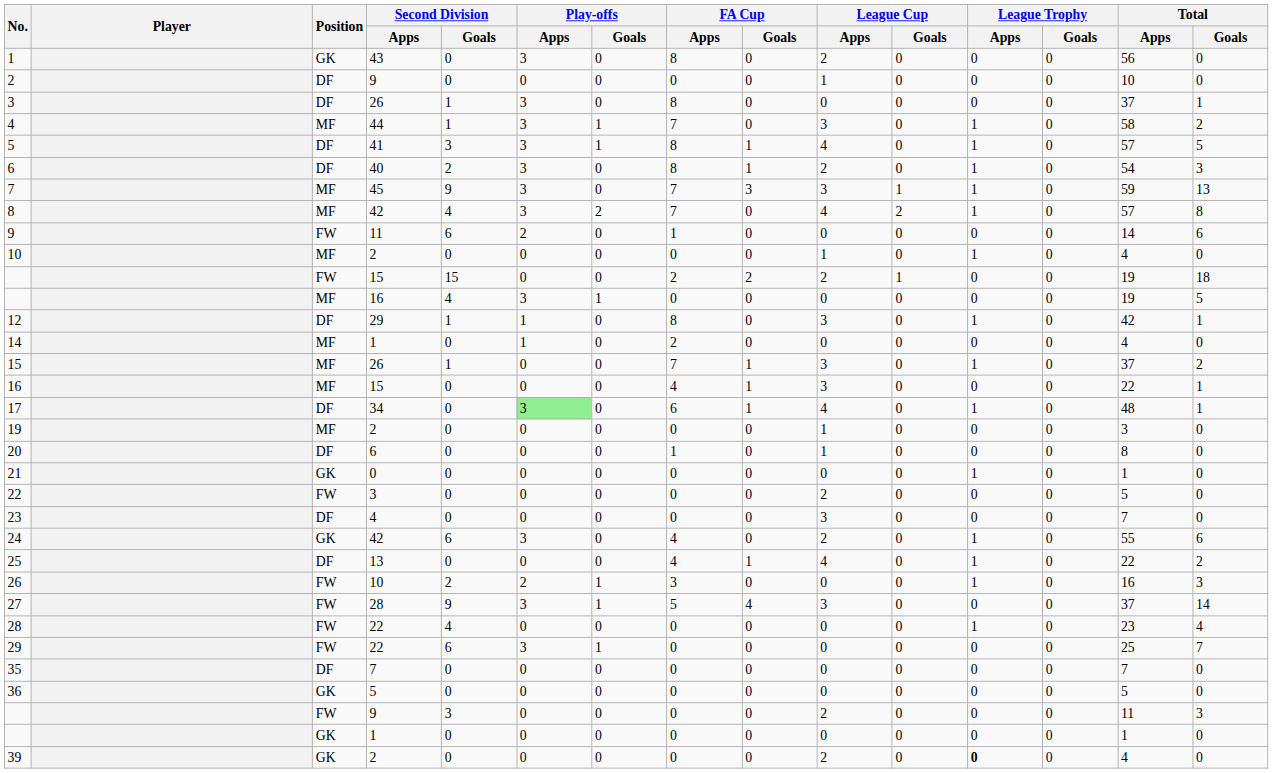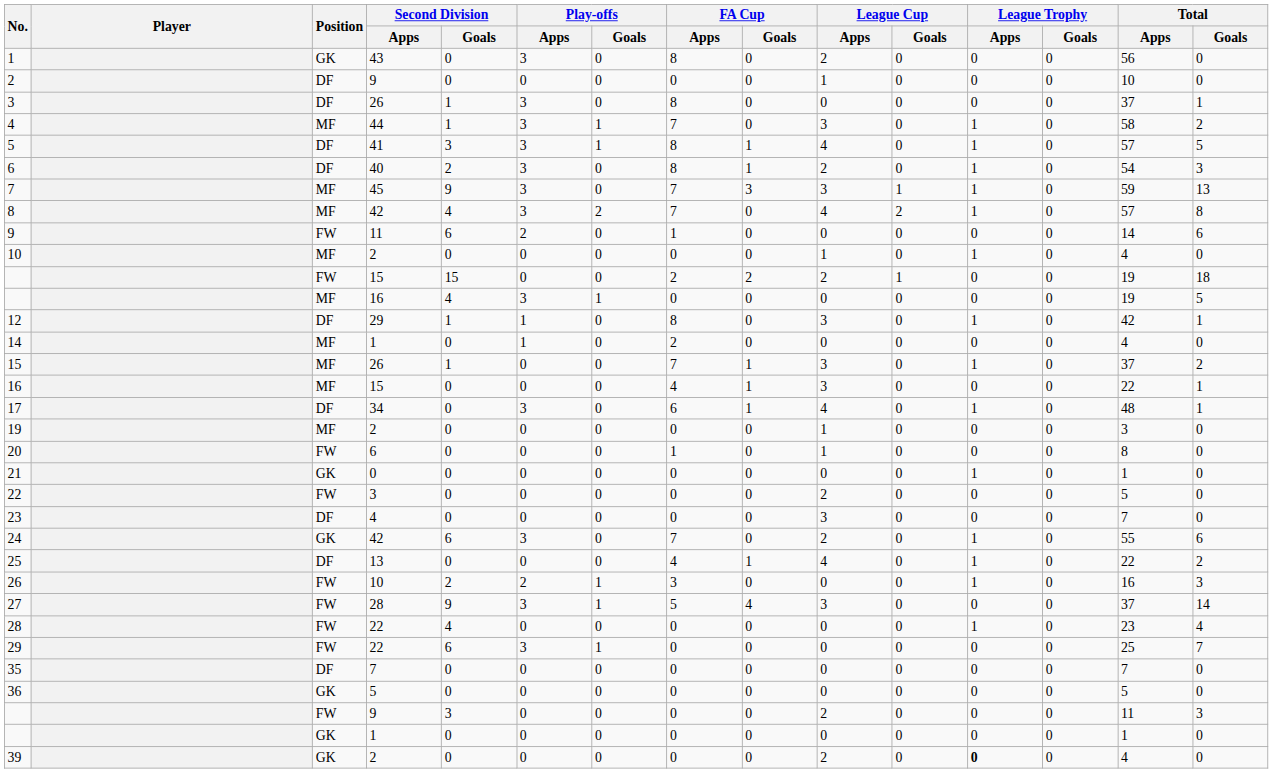 <table class="wikitable plainrowheaders sortable">
 <tr>
 <th rowspan=2>No.</th>
 <th rowspan=2 style="width:20em"scope=col>Player</th>
 <th rowspan=2>Position</th>
 <th colspan=2 style="width:10em"scope=col><a href='#'>Second Division</a></th>
 <th colspan=2 style="width:10em"scope=col><a href='#'>Play-offs</a></th>
 <th colspan=2 style="width:10em"scope=col><a href='#'>FA Cup</a></th>
 <th colspan=2 style="width:10em"scope=col><a href='#'>League Cup</a></th>
 <th colspan=2 style="width:10em"scope=col><a href='#'>League Trophy</a></th>
 <th colspan=2 style="width:10em"scope=col>Total</th>
 </tr>
 <tr>
 <th style="width:5em">Apps</th>
 <th style="width:5em">Goals</th>
 <th style="width:5em">Apps</th>
 <th style="width:5em">Goals</th>
 <th style="width:5em">Apps</th>
 <th style="width:5em">Goals</th>
 <th style="width:5em">Apps</th>
 <th style="width:5em">Goals</th>
 <th style="width:5em">Apps</th>
 <th style="width:5em">Goals</th>
 <th style="width:5em">Apps</th>
 <th style="width:5em">Goals</th>
 </tr>
 <tr>
 <td align="left">1</td>
 <th scope=row align="left"></th>
 <td align="left">GK</td>
 <td>43</td>
 <td>0</td>
 <td>3</td>
 <td>0</td>
 <td>8</td>
 <td>0</td>
 <td>2</td>
 <td>0</td>
 <td>0</td>
 <td>0</td>
 <td>56</td>
 <td>0</td>
 </tr>
 <tr>
 <td align="left">2</td>
 <th scope=row align="left"></th>
 <td align="left">DF</td>
 <td>9</td>
 <td>0</td>
 <td>0</td>
 <td>0</td>
 <td>0</td>
 <td>0</td>
 <td>1</td>
 <td>0</td>
 <td>0</td>
 <td>0</td>
 <td>10</td>
 <td>0</td>
 </tr>
 <tr>
 <td align="left">3</td>
 <th scope=row align="left"></th>
 <td align="left">DF</td>
 <td>26</td>
 <td>1</td>
 <td>3</td>
 <td>0</td>
 <td>8</td>
 <td>0</td>
 <td>0</td>
 <td>0</td>
 <td>0</td>
 <td>0</td>
 <td>37</td>
 <td>1</td>
 </tr>
 <tr>
 <td align="left">4</td>
 <th scope=row align="left"></th>
 <td align="left">MF</td>
 <td>44</td>
 <td>1</td>
 <td>3</td>
 <td>1</td>
 <td>7</td>
 <td>0</td>
 <td>3</td>
 <td>0</td>
 <td>1</td>
 <td>0</td>
 <td>58</td>
 <td>2</td>
 </tr>
 <tr>
 <td align="left">5</td>
 <th scope=row align="left"></th>
 <td align="left">DF</td>
 <td>41</td>
 <td>3</td>
 <td>3</td>
 <td>1</td>
 <td>8</td>
 <td>1</td>
 <td>4</td>
 <td>0</td>
 <td>1</td>
 <td>0</td>
 <td>57</td>
 <td>5</td>
 </tr>
 <tr>
 <td align="left">6</td>
 <th scope=row align="left"></th>
 <td align="left">DF</td>
 <td>40</td>
 <td>2</td>
 <td>3</td>
 <td>0</td>
 <td>8</td>
 <td>1</td>
 <td>2</td>
 <td>0</td>
 <td>1</td>
 <td>0</td>
 <td>54</td>
 <td>3</td>
 </tr>
 <tr>
 <td align="left">7</td>
 <th scope=row align="left"></th>
 <td align="left">MF</td>
 <td>45</td>
 <td>9</td>
 <td>3</td>
 <td>0</td>
 <td>7</td>
 <td>3</td>
 <td>3</td>
 <td>1</td>
 <td>1</td>
 <td>0</td>
 <td>59</td>
 <td>13</td>
 </tr>
 <tr>
 <td align="left">8</td>
 <th scope=row align="left"></th>
 <td align="left">MF</td>
 <td>42</td>
 <td>4</td>
 <td>3</td>
 <td>2</td>
 <td>7</td>
 <td>0</td>
 <td>4</td>
 <td>2</td>
 <td>1</td>
 <td>0</td>
 <td>57</td>
 <td>8</td>
 </tr>
 <tr>
 <td align="left">9</td>
 <th scope=row align="left"></th>
 <td align="left">FW</td>
 <td>11</td>
 <td>6</td>
 <td>2</td>
 <td>0</td>
 <td>1</td>
 <td>0</td>
 <td>0</td>
 <td>0</td>
 <td>0</td>
 <td>0</td>
 <td>14</td>
 <td>6</td>
 </tr>
 <tr>
 <td align="left">10</td>
 <th scope=row align="left"></th>
 <td align="left">MF</td>
 <td>2</td>
 <td>0</td>
 <td>0</td>
 <td>0</td>
 <td>0</td>
 <td>0</td>
 <td>1</td>
 <td>0</td>
 <td>1</td>
 <td>0</td>
 <td>4</td>
 <td>0</td>
 </tr>
 <tr>
 <td align="left"></td>
 <th scope=row align="left"></th>
 <td align="left">FW</td>
 <td>15</td>
 <td>15</td>
 <td>0</td>
 <td>0</td>
 <td>2</td>
 <td>2</td>
 <td>2</td>
 <td>1</td>
 <td>0</td>
 <td>0</td>
 <td>19</td>
 <td>18</td>
 </tr>
 <tr>
 <td align="left"></td>
 <th scope=row align="left"></th>
 <td align="left">MF</td>
 <td>16</td>
 <td>4</td>
 <td>3</td>
 <td>1</td>
 <td>0</td>
 <td>0</td>
 <td>0</td>
 <td>0</td>
 <td>0</td>
 <td>0</td>
 <td>19</td>
 <td>5</td>
 </tr>
 <tr>
 <td align="left">12</td>
 <th scope=row align="left"></th>
 <td align="left">DF</td>
 <td>29</td>
 <td>1</td>
 <td>1</td>
 <td>0</td>
 <td>8</td>
 <td>0</td>
 <td>3</td>
 <td>0</td>
 <td>1</td>
 <td>0</td>
 <td>42</td>
 <td>1</td>
 </tr>
 <tr>
 <td align="left">14</td>
 <th scope=row align="left"></th>
 <td align="left">MF</td>
 <td>1</td>
 <td>0</td>
 <td>1</td>
 <td>0</td>
 <td>2</td>
 <td>0</td>
 <td>0</td>
 <td>0</td>
 <td>0</td>
 <td>0</td>
 <td>4</td>
 <td>0</td>
 </tr>
 <tr>
 <td align="left">15</td>
 <th scope=row align="left"></th>
 <td align="left">MF</td>
 <td>26</td>
 <td>1</td>
 <td>0</td>
 <td>0</td>
 <td>7</td>
 <td>1</td>
 <td>3</td>
 <td>0</td>
 <td>1</td>
 <td>0</td>
 <td>37</td>
 <td>2</td>
 </tr>
 <tr>
 <td align="left">16</td>
 <th scope=row align="left"></th>
 <td align="left">MF</td>
 <td>15</td>
 <td>0</td>
 <td>0</td>
 <td>0</td>
 <td>4</td>
 <td>1</td>
 <td>3</td>
 <td>0</td>
 <td>0</td>
 <td>0</td>
 <td>22</td>
 <td>1</td>
 </tr>
 <tr>
 <td align="left">17</td>
 <th scope=row align="left"></th>
 <td align="left">DF</td>
 <td>34</td>
 <td>0</td>
-<td style="background: lightgreen;">3</td>
+<td>3</td>
 <td>0</td>
 <td>6</td>
 <td>1</td>
 <td>4</td>
 <td>0</td>
 <td>1</td>
 <td>0</td>
 <td>48</td>
 <td>1</td>
 </tr>
 <tr>
 <td align="left">19</td>
 <th scope=row align="left"></th>
 <td align="left">MF</td>
 <td>2</td>
 <td>0</td>
 <td>0</td>
 <td>0</td>
 <td>0</td>
 <td>0</td>
 <td>1</td>
 <td>0</td>
 <td>0</td>
 <td>0</td>
 <td>3</td>
 <td>0</td>
 </tr>
 <tr>
 <td align="left">20</td>
 <th scope=row align="left"></th>
-<td align="left">DF</td>
+<td align="left">FW</td>
 <td>6</td>
 <td>0</td>
 <td>0</td>
 <td>0</td>
 <td>1</td>
 <td>0</td>
 <td>1</td>
 <td>0</td>
 <td>0</td>
 <td>0</td>
 <td>8</td>
 <td>0</td>
 </tr>
 <tr>
 <td align="left">21</td>
 <th scope=row align="left"></th>
 <td align="left">GK</td>
 <td>0</td>
 <td>0</td>
 <td>0</td>
 <td>0</td>
 <td>0</td>
 <td>0</td>
 <td>0</td>
 <td>0</td>
 <td>1</td>
 <td>0</td>
 <td>1</td>
 <td>0</td>
 </tr>
 <tr>
 <td align="left">22</td>
 <th scope=row align="left"></th>
 <td align="left">FW</td>
 <td>3</td>
 <td>0</td>
 <td>0</td>
 <td>0</td>
 <td>0</td>
 <td>0</td>
 <td>2</td>
 <td>0</td>
 <td>0</td>
 <td>0</td>
 <td>5</td>
 <td>0</td>
 </tr>
 <tr>
 <td align="left">23</td>
 <th scope=row align="left"></th>
 <td align="left">DF</td>
 <td>4</td>
 <td>0</td>
 <td>0</td>
 <td>0</td>
 <td>0</td>
 <td>0</td>
 <td>3</td>
 <td>0</td>
 <td>0</td>
 <td>0</td>
 <td>7</td>
 <td>0</td>
 </tr>
 <tr>
 <td align="left">24</td>
 <th scope=row align="left"></th>
 <td align="left">GK</td>
 <td>42</td>
 <td>6</td>
 <td>3</td>
 <td>0</td>
-<td>4</td>
+<td>7</td>
 <td>0</td>
 <td>2</td>
 <td>0</td>
 <td>1</td>
 <td>0</td>
 <td>55</td>
 <td>6</td>
 </tr>
 <tr>
 <td align="left">25</td>
 <th scope=row align="left"></th>
 <td align="left">DF</td>
 <td>13</td>
 <td>0</td>
 <td>0</td>
 <td>0</td>
 <td>4</td>
 <td>1</td>
 <td>4</td>
 <td>0</td>
 <td>1</td>
 <td>0</td>
 <td>22</td>
 <td>2</td>
 </tr>
 <tr>
 <td align="left">26</td>
 <th scope=row align="left"></th>
 <td align="left">FW</td>
 <td>10</td>
 <td>2</td>
 <td>2</td>
 <td>1</td>
 <td>3</td>
 <td>0</td>
 <td>0</td>
 <td>0</td>
 <td>1</td>
 <td>0</td>
 <td>16</td>
 <td>3</td>
 </tr>
 <tr>
 <td align="left">27</td>
 <th scope=row align="left"></th>
 <td align="left">FW</td>
 <td>28</td>
 <td>9</td>
 <td>3</td>
 <td>1</td>
 <td>5</td>
 <td>4</td>
 <td>3</td>
 <td>0</td>
 <td>0</td>
 <td>0</td>
 <td>37</td>
 <td>14</td>
 </tr>
 <tr>
 <td align="left">28</td>
 <th scope=row align="left"></th>
 <td align="left">FW</td>
 <td>22</td>
 <td>4</td>
 <td>0</td>
 <td>0</td>
 <td>0</td>
 <td>0</td>
 <td>0</td>
 <td>0</td>
 <td>1</td>
 <td>0</td>
 <td>23</td>
 <td>4</td>
 </tr>
 <tr>
 <td align="left">29</td>
 <th scope=row align="left"></th>
 <td align="left">FW</td>
 <td>22</td>
 <td>6</td>
 <td>3</td>
 <td>1</td>
 <td>0</td>
 <td>0</td>
 <td>0</td>
 <td>0</td>
 <td>0</td>
 <td>0</td>
 <td>25</td>
 <td>7</td>
 </tr>
 <tr>
 <td align="left">35</td>
 <th scope=row align="left"></th>
 <td align="left">DF</td>
 <td>7</td>
 <td>0</td>
 <td>0</td>
 <td>0</td>
 <td>0</td>
 <td>0</td>
 <td>0</td>
 <td>0</td>
 <td>0</td>
 <td>0</td>
 <td>7</td>
 <td>0</td>
 </tr>
 <tr>
 <td align="left">36</td>
 <th scope=row align="left"></th>
 <td align="left">GK</td>
 <td>5</td>
 <td>0</td>
 <td>0</td>
 <td>0</td>
 <td>0</td>
 <td>0</td>
 <td>0</td>
 <td>0</td>
 <td>0</td>
 <td>0</td>
 <td>5</td>
 <td>0</td>
 </tr>
 <tr>
 <td align="left"></td>
 <th scope=row align="left"></th>
 <td align="left">FW</td>
 <td>9</td>
 <td>3</td>
 <td>0</td>
 <td>0</td>
 <td>0</td>
 <td>0</td>
 <td>2</td>
 <td>0</td>
 <td>0</td>
 <td>0</td>
 <td>11</td>
 <td>3</td>
 </tr>
 <tr>
 <td align="left"></td>
 <th scope=row align="left"></th>
 <td align="left">GK</td>
 <td>1</td>
 <td>0</td>
 <td>0</td>
 <td>0</td>
 <td>0</td>
 <td>0</td>
 <td>0</td>
 <td>0</td>
 <td>0</td>
 <td>0</td>
 <td>1</td>
 <td>0</td>
 </tr>
 <tr>
 <td align="left">39</td>
 <th scope=row align="left"></th>
 <td align="left">GK</td>
 <td>2</td>
 <td>0</td>
 <td>0</td>
 <td>0</td>
 <td>0</td>
 <td>0</td>
 <td>2</td>
 <td>0</td>
 <td><strong>0</strong></td>
 <td>0</td>
 <td>4</td>
 <td>0</td>
 </tr>
 </table>
